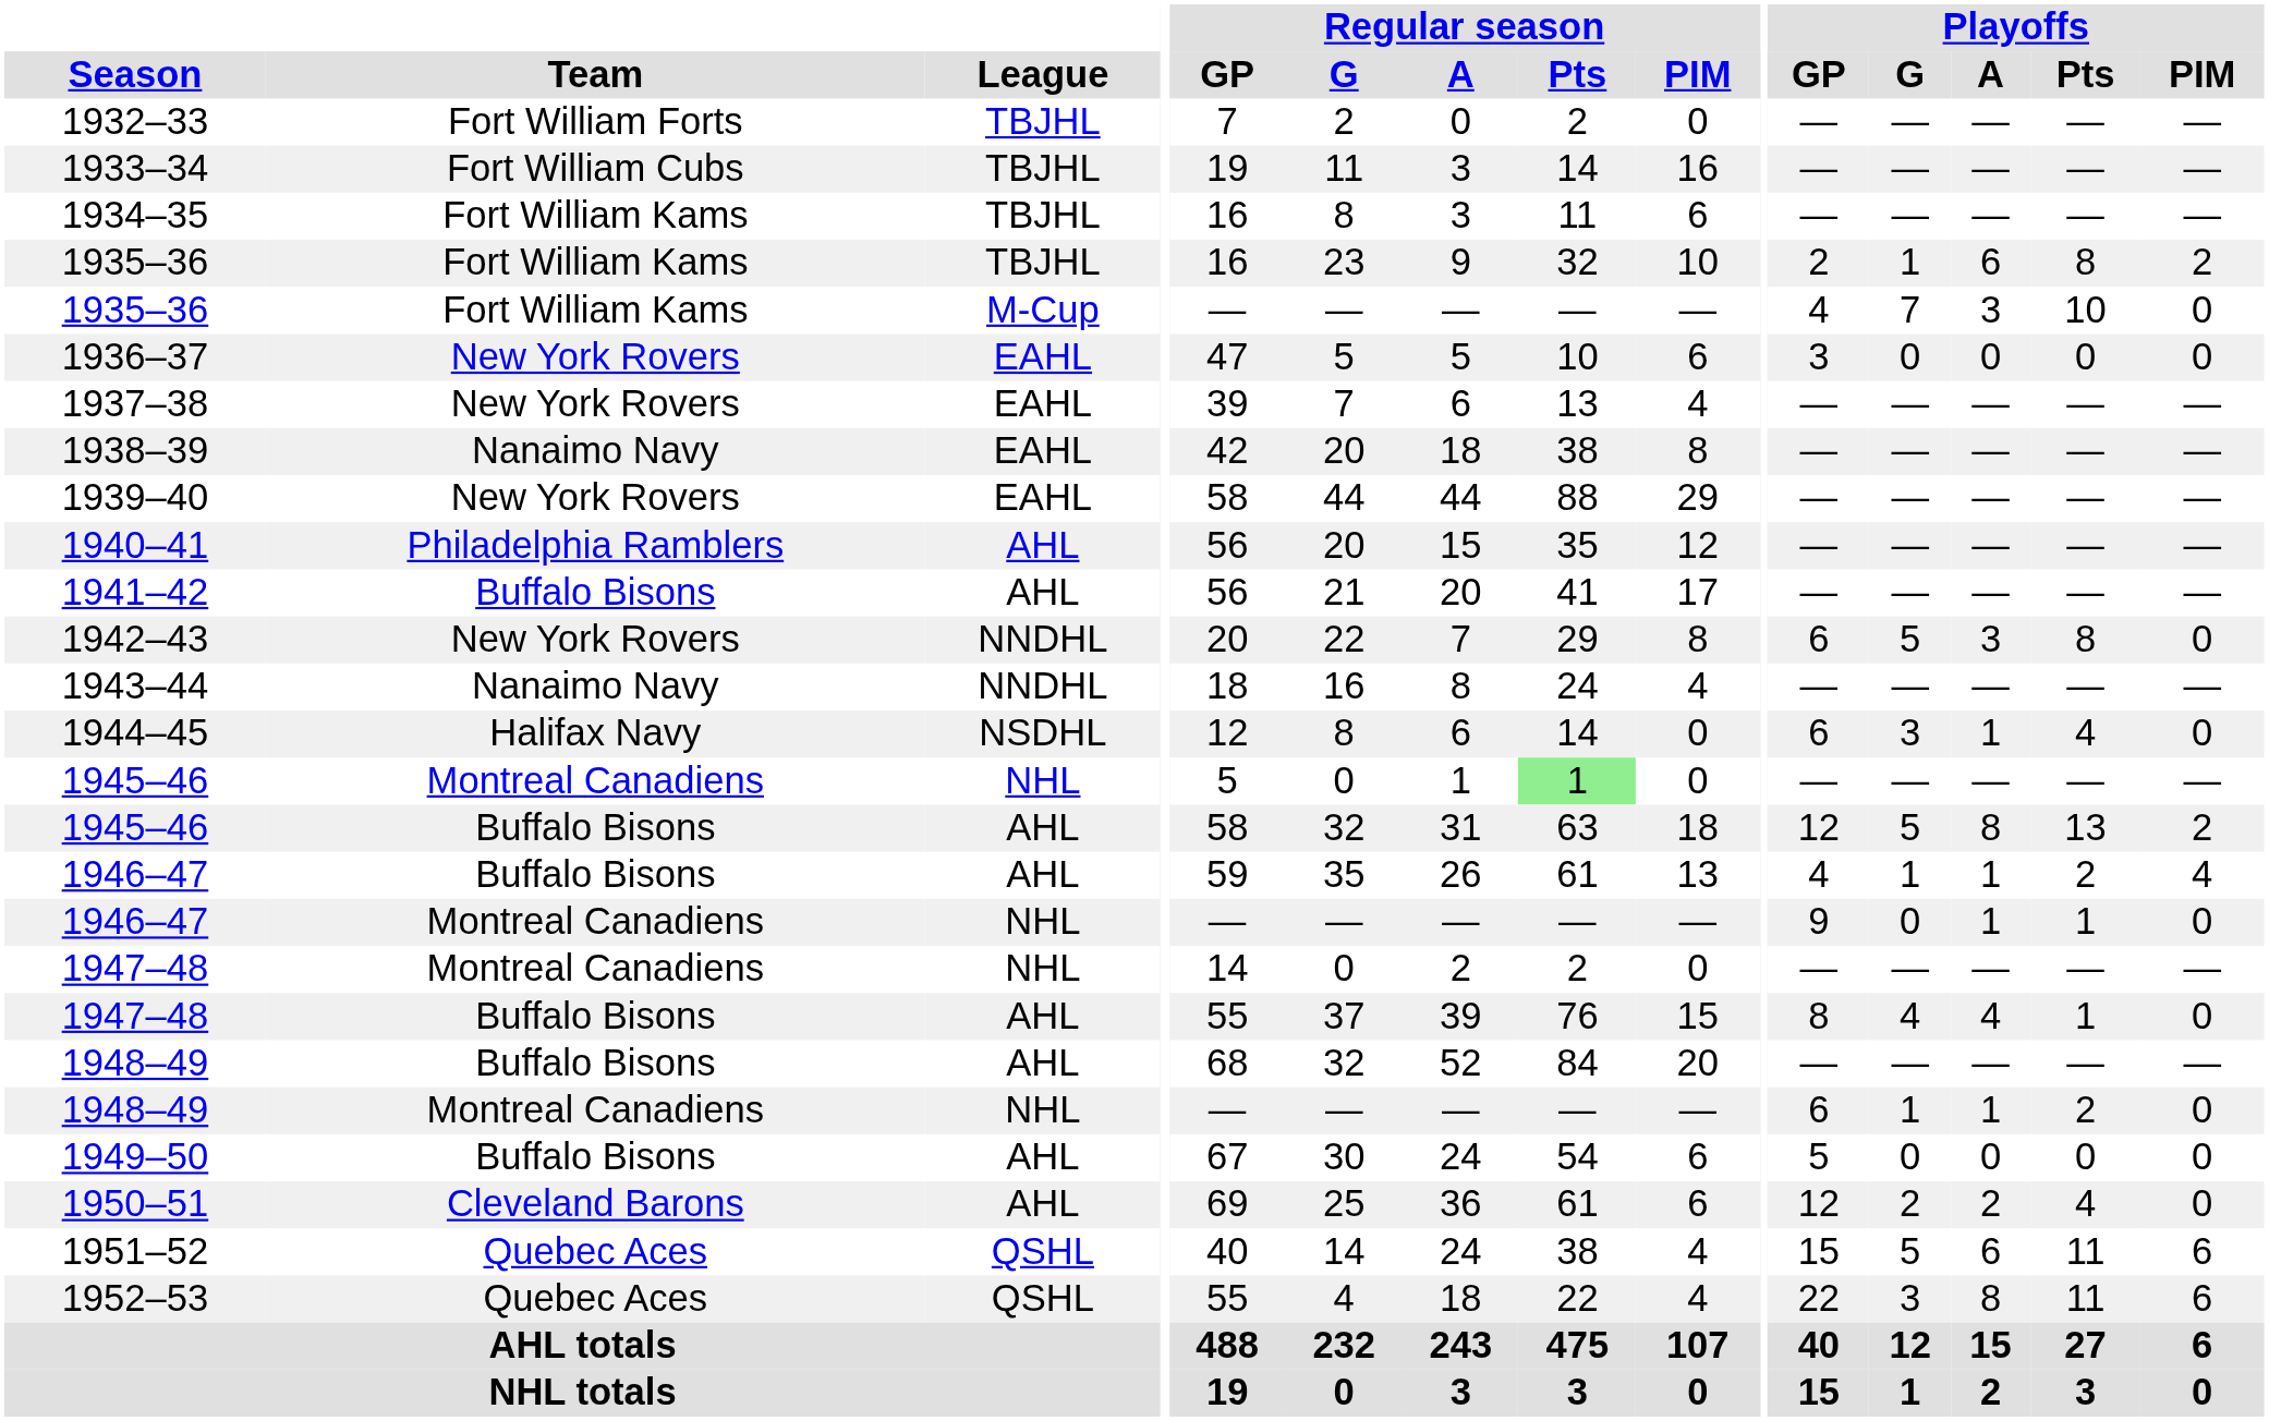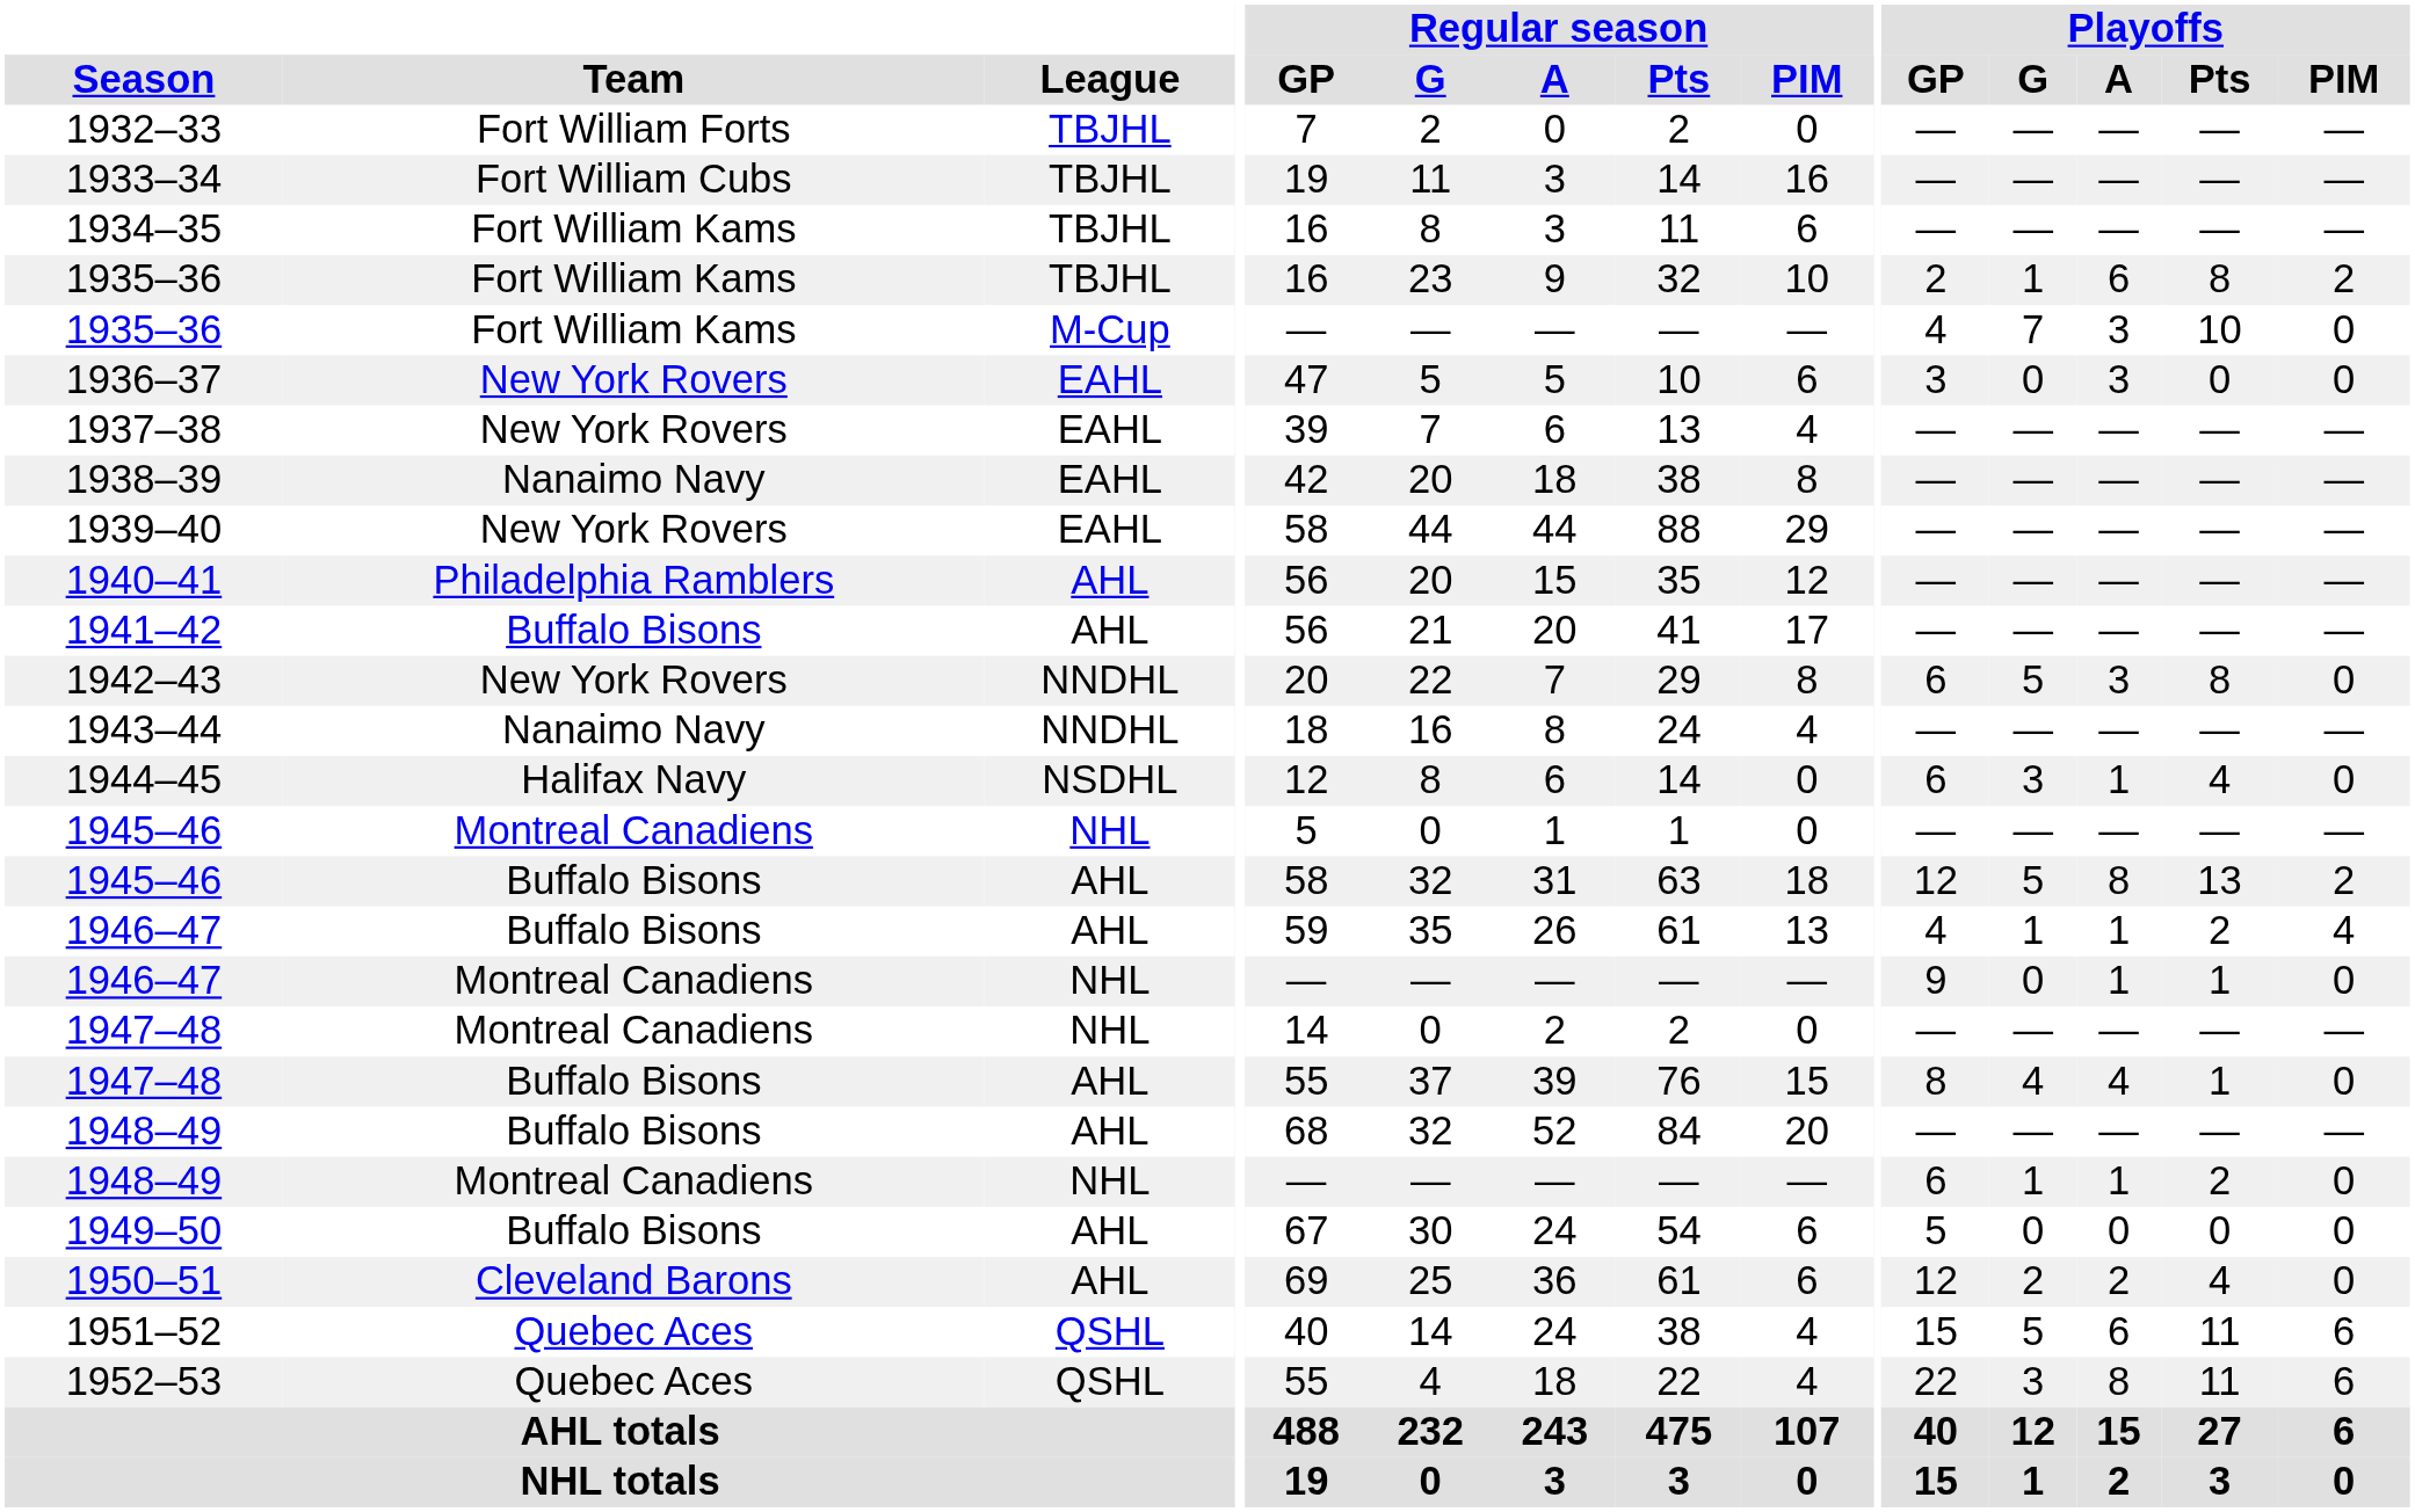 <table border="0" cellpadding="1" cellspacing="0" style="text-align:center; width:60em">
 <tr bgcolor="#e0e0e0">
 <th colspan="3" bgcolor="#ffffff"></th>
 <th rowspan="100" bgcolor="#ffffff"></th>
 <th colspan="5"><a href='#'>Regular season</a></th>
 <th rowspan="100" bgcolor="#ffffff"></th>
 <th colspan="5"><a href='#'>Playoffs</a></th>
 </tr>
 <tr bgcolor="#e0e0e0">
 <th><a href='#'>Season</a></th>
 <th>Team</th>
 <th>League</th>
 <th>GP</th>
 <th><a href='#'>G</a></th>
 <th><a href='#'>A</a></th>
 <th><a href='#'>Pts</a></th>
 <th><a href='#'>PIM</a></th>
 <th>GP</th>
 <th>G</th>
 <th>A</th>
 <th>Pts</th>
 <th>PIM</th>
 </tr>
 <tr>
 <td>1932–33</td>
 <td>Fort William Forts</td>
 <td><a href='#'>TBJHL</a></td>
 <td>7</td>
 <td>2</td>
 <td>0</td>
 <td>2</td>
 <td>0</td>
 <td>—</td>
 <td>—</td>
 <td>—</td>
 <td>—</td>
 <td>—</td>
 </tr>
 <tr bgcolor="#f0f0f0">
 <td>1933–34</td>
 <td>Fort William Cubs</td>
 <td>TBJHL</td>
 <td>19</td>
 <td>11</td>
 <td>3</td>
 <td>14</td>
 <td>16</td>
 <td>—</td>
 <td>—</td>
 <td>—</td>
 <td>—</td>
 <td>—</td>
 </tr>
 <tr>
 <td>1934–35</td>
 <td>Fort William Kams</td>
 <td>TBJHL</td>
 <td>16</td>
 <td>8</td>
 <td>3</td>
 <td>11</td>
 <td>6</td>
 <td>—</td>
 <td>—</td>
 <td>—</td>
 <td>—</td>
 <td>—</td>
 </tr>
 <tr bgcolor="#f0f0f0">
 <td>1935–36</td>
 <td>Fort William Kams</td>
 <td>TBJHL</td>
 <td>16</td>
 <td>23</td>
 <td>9</td>
 <td>32</td>
 <td>10</td>
 <td>2</td>
 <td>1</td>
 <td>6</td>
 <td>8</td>
 <td>2</td>
 </tr>
 <tr>
 <td><a href='#'>1935–36</a></td>
 <td>Fort William Kams</td>
 <td><a href='#'>M-Cup</a></td>
 <td>—</td>
 <td>—</td>
 <td>—</td>
 <td>—</td>
 <td>—</td>
 <td>4</td>
 <td>7</td>
 <td>3</td>
 <td>10</td>
 <td>0</td>
 </tr>
 <tr bgcolor="#f0f0f0">
 <td>1936–37</td>
 <td><a href='#'>New York Rovers</a></td>
 <td><a href='#'>EAHL</a></td>
 <td>47</td>
 <td>5</td>
 <td>5</td>
 <td>10</td>
 <td>6</td>
 <td>3</td>
 <td>0</td>
-<td>0</td>
+<td>3</td>
 <td>0</td>
 <td>0</td>
 </tr>
 <tr>
 <td>1937–38</td>
 <td>New York Rovers</td>
 <td>EAHL</td>
 <td>39</td>
 <td>7</td>
 <td>6</td>
 <td>13</td>
 <td>4</td>
 <td>—</td>
 <td>—</td>
 <td>—</td>
 <td>—</td>
 <td>—</td>
 </tr>
 <tr bgcolor="#f0f0f0">
 <td>1938–39</td>
 <td>Nanaimo Navy</td>
 <td>EAHL</td>
 <td>42</td>
 <td>20</td>
 <td>18</td>
 <td>38</td>
 <td>8</td>
 <td>—</td>
 <td>—</td>
 <td>—</td>
 <td>—</td>
 <td>—</td>
 </tr>
 <tr>
 <td>1939–40</td>
 <td>New York Rovers</td>
 <td>EAHL</td>
 <td>58</td>
 <td>44</td>
 <td>44</td>
 <td>88</td>
 <td>29</td>
 <td>—</td>
 <td>—</td>
 <td>—</td>
 <td>—</td>
 <td>—</td>
 </tr>
 <tr bgcolor="#f0f0f0">
 <td><a href='#'>1940–41</a></td>
 <td><a href='#'>Philadelphia Ramblers</a></td>
 <td><a href='#'>AHL</a></td>
 <td>56</td>
 <td>20</td>
 <td>15</td>
 <td>35</td>
 <td>12</td>
 <td>—</td>
 <td>—</td>
 <td>—</td>
 <td>—</td>
 <td>—</td>
 </tr>
 <tr>
 <td><a href='#'>1941–42</a></td>
 <td><a href='#'>Buffalo Bisons</a></td>
 <td>AHL</td>
 <td>56</td>
 <td>21</td>
 <td>20</td>
 <td>41</td>
 <td>17</td>
 <td>—</td>
 <td>—</td>
 <td>—</td>
 <td>—</td>
 <td>—</td>
 </tr>
 <tr bgcolor="#f0f0f0">
 <td>1942–43</td>
 <td>New York Rovers</td>
 <td>NNDHL</td>
 <td>20</td>
 <td>22</td>
 <td>7</td>
 <td>29</td>
 <td>8</td>
 <td>6</td>
 <td>5</td>
 <td>3</td>
 <td>8</td>
 <td>0</td>
 </tr>
 <tr>
 <td>1943–44</td>
 <td>Nanaimo Navy</td>
 <td>NNDHL</td>
 <td>18</td>
 <td>16</td>
 <td>8</td>
 <td>24</td>
 <td>4</td>
 <td>—</td>
 <td>—</td>
 <td>—</td>
 <td>—</td>
 <td>—</td>
 </tr>
 <tr bgcolor="#f0f0f0">
 <td>1944–45</td>
 <td>Halifax Navy</td>
 <td>NSDHL</td>
 <td>12</td>
 <td>8</td>
 <td>6</td>
 <td>14</td>
 <td>0</td>
 <td>6</td>
 <td>3</td>
 <td>1</td>
 <td>4</td>
 <td>0</td>
 </tr>
 <tr>
 <td><a href='#'>1945–46</a></td>
 <td><a href='#'>Montreal Canadiens</a></td>
 <td><a href='#'>NHL</a></td>
 <td>5</td>
 <td>0</td>
 <td>1</td>
-<td style="background: lightgreen;">1</td>
+<td>1</td>
 <td>0</td>
 <td>—</td>
 <td>—</td>
 <td>—</td>
 <td>—</td>
 <td>—</td>
 </tr>
 <tr bgcolor="#f0f0f0">
 <td><a href='#'>1945–46</a></td>
 <td>Buffalo Bisons</td>
 <td>AHL</td>
 <td>58</td>
 <td>32</td>
 <td>31</td>
 <td>63</td>
 <td>18</td>
 <td>12</td>
 <td>5</td>
 <td>8</td>
 <td>13</td>
 <td>2</td>
 </tr>
 <tr>
 <td><a href='#'>1946–47</a></td>
 <td>Buffalo Bisons</td>
 <td>AHL</td>
 <td>59</td>
 <td>35</td>
 <td>26</td>
 <td>61</td>
 <td>13</td>
 <td>4</td>
 <td>1</td>
 <td>1</td>
 <td>2</td>
 <td>4</td>
 </tr>
 <tr bgcolor="#f0f0f0">
 <td><a href='#'>1946–47</a></td>
 <td>Montreal Canadiens</td>
 <td>NHL</td>
 <td>—</td>
 <td>—</td>
 <td>—</td>
 <td>—</td>
 <td>—</td>
 <td>9</td>
 <td>0</td>
 <td>1</td>
 <td>1</td>
 <td>0</td>
 </tr>
 <tr>
 <td><a href='#'>1947–48</a></td>
 <td>Montreal Canadiens</td>
 <td>NHL</td>
 <td>14</td>
 <td>0</td>
 <td>2</td>
 <td>2</td>
 <td>0</td>
 <td>—</td>
 <td>—</td>
 <td>—</td>
 <td>—</td>
 <td>—</td>
 </tr>
 <tr bgcolor="#f0f0f0">
 <td><a href='#'>1947–48</a></td>
 <td>Buffalo Bisons</td>
 <td>AHL</td>
 <td>55</td>
 <td>37</td>
 <td>39</td>
 <td>76</td>
 <td>15</td>
 <td>8</td>
 <td>4</td>
 <td>4</td>
 <td>1</td>
 <td>0</td>
 </tr>
 <tr>
 <td><a href='#'>1948–49</a></td>
 <td>Buffalo Bisons</td>
 <td>AHL</td>
 <td>68</td>
 <td>32</td>
 <td>52</td>
 <td>84</td>
 <td>20</td>
 <td>—</td>
 <td>—</td>
 <td>—</td>
 <td>—</td>
 <td>—</td>
 </tr>
 <tr bgcolor="#f0f0f0">
 <td><a href='#'>1948–49</a></td>
 <td>Montreal Canadiens</td>
 <td>NHL</td>
 <td>—</td>
 <td>—</td>
 <td>—</td>
 <td>—</td>
 <td>—</td>
 <td>6</td>
 <td>1</td>
 <td>1</td>
 <td>2</td>
 <td>0</td>
 </tr>
 <tr>
 <td><a href='#'>1949–50</a></td>
 <td>Buffalo Bisons</td>
 <td>AHL</td>
 <td>67</td>
 <td>30</td>
 <td>24</td>
 <td>54</td>
 <td>6</td>
 <td>5</td>
 <td>0</td>
 <td>0</td>
 <td>0</td>
 <td>0</td>
 </tr>
 <tr bgcolor="#f0f0f0">
 <td><a href='#'>1950–51</a></td>
 <td><a href='#'>Cleveland Barons</a></td>
 <td>AHL</td>
 <td>69</td>
 <td>25</td>
 <td>36</td>
 <td>61</td>
 <td>6</td>
 <td>12</td>
 <td>2</td>
 <td>2</td>
 <td>4</td>
 <td>0</td>
 </tr>
 <tr>
 <td>1951–52</td>
 <td><a href='#'>Quebec Aces</a></td>
 <td><a href='#'>QSHL</a></td>
 <td>40</td>
 <td>14</td>
 <td>24</td>
 <td>38</td>
 <td>4</td>
 <td>15</td>
 <td>5</td>
 <td>6</td>
 <td>11</td>
 <td>6</td>
 </tr>
 <tr bgcolor="#f0f0f0">
 <td>1952–53</td>
 <td>Quebec Aces</td>
 <td>QSHL</td>
 <td>55</td>
 <td>4</td>
 <td>18</td>
 <td>22</td>
 <td>4</td>
 <td>22</td>
 <td>3</td>
 <td>8</td>
 <td>11</td>
 <td>6</td>
 </tr>
 <tr bgcolor="#e0e0e0">
 <th colspan="3">AHL totals</th>
 <th>488</th>
 <th>232</th>
 <th>243</th>
 <th>475</th>
 <th>107</th>
 <th>40</th>
 <th>12</th>
 <th>15</th>
 <th>27</th>
 <th>6</th>
 </tr>
 <tr bgcolor="#e0e0e0">
 <th colspan="3">NHL totals</th>
 <th>19</th>
 <th>0</th>
 <th>3</th>
 <th>3</th>
 <th>0</th>
 <th>15</th>
 <th>1</th>
 <th>2</th>
 <th>3</th>
 <th>0</th>
 </tr>
 </table>
